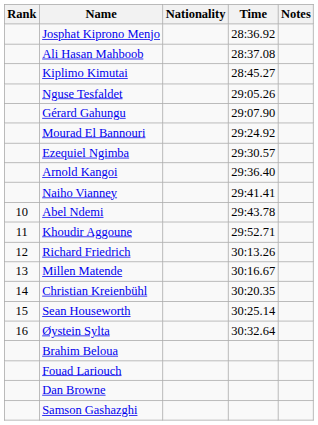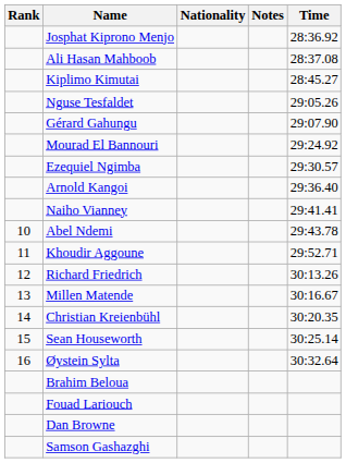 <table class="wikitable sortable" style="text-align:center">
 <tr>
 <th>Rank</th>
 <th>Name</th>
 <th>Nationality</th>
+<th>Notes</th>
 <th>Time</th>
-<th>Notes</th>
 </tr>
 <tr>
 <td></td>
 <td align=left><a href='#'>Josphat Kiprono Menjo</a></td>
 <td align=left></td>
+<td></td>
 <td>28:36.92</td>
-<td></td>
 </tr>
 <tr>
 <td></td>
 <td align=left><a href='#'>Ali Hasan Mahboob</a></td>
 <td align=left></td>
+<td></td>
 <td>28:37.08</td>
-<td></td>
 </tr>
 <tr>
 <td></td>
 <td align=left><a href='#'>Kiplimo Kimutai</a></td>
 <td align=left></td>
+<td></td>
 <td>28:45.27</td>
-<td></td>
 </tr>
 <tr>
 <td></td>
 <td align=left><a href='#'>Nguse Tesfaldet</a></td>
 <td align=left></td>
+<td></td>
 <td>29:05.26</td>
-<td></td>
 </tr>
 <tr>
 <td></td>
 <td align=left><a href='#'>Gérard Gahungu</a></td>
 <td align=left></td>
+<td></td>
 <td>29:07.90</td>
-<td></td>
 </tr>
 <tr>
 <td></td>
 <td align=left><a href='#'>Mourad El Bannouri</a></td>
 <td align=left></td>
+<td></td>
 <td>29:24.92</td>
-<td></td>
 </tr>
 <tr>
 <td></td>
 <td align=left><a href='#'>Ezequiel Ngimba</a></td>
 <td align=left></td>
+<td></td>
 <td>29:30.57</td>
-<td></td>
 </tr>
 <tr>
 <td></td>
 <td align=left><a href='#'>Arnold Kangoi</a></td>
 <td align=left></td>
+<td></td>
 <td>29:36.40</td>
-<td></td>
 </tr>
 <tr>
 <td></td>
 <td align=left><a href='#'>Naiho Vianney</a></td>
 <td align=left></td>
+<td></td>
 <td>29:41.41</td>
-<td></td>
 </tr>
 <tr>
 <td>10</td>
 <td align=left><a href='#'>Abel Ndemi</a></td>
 <td align=left></td>
+<td></td>
 <td>29:43.78</td>
-<td></td>
 </tr>
 <tr>
 <td>11</td>
 <td align=left><a href='#'>Khoudir Aggoune</a></td>
 <td align=left></td>
+<td></td>
 <td>29:52.71</td>
-<td></td>
 </tr>
 <tr>
 <td>12</td>
 <td align=left><a href='#'>Richard Friedrich</a></td>
 <td align=left></td>
+<td></td>
 <td>30:13.26</td>
-<td></td>
 </tr>
 <tr>
 <td>13</td>
 <td align=left><a href='#'>Millen Matende</a></td>
 <td align=left></td>
+<td></td>
 <td>30:16.67</td>
-<td></td>
 </tr>
 <tr>
 <td>14</td>
 <td align=left><a href='#'>Christian Kreienbühl</a></td>
 <td align=left></td>
+<td></td>
 <td>30:20.35</td>
-<td></td>
 </tr>
 <tr>
 <td>15</td>
 <td align=left><a href='#'>Sean Houseworth</a></td>
 <td align=left></td>
+<td></td>
 <td>30:25.14</td>
-<td></td>
 </tr>
 <tr>
 <td>16</td>
 <td align=left><a href='#'>Øystein Sylta</a></td>
 <td align=left></td>
+<td></td>
 <td>30:32.64</td>
-<td></td>
 </tr>
 <tr>
 <td></td>
 <td align=left><a href='#'>Brahim Beloua</a></td>
 <td align=left></td>
 <td></td>
 <td></td>
 </tr>
 <tr>
 <td></td>
 <td align=left><a href='#'>Fouad Lariouch</a></td>
 <td align=left></td>
 <td></td>
 <td></td>
 </tr>
 <tr>
 <td></td>
 <td align=left><a href='#'>Dan Browne</a></td>
 <td align=left></td>
 <td></td>
 <td></td>
 </tr>
 <tr>
 <td></td>
 <td align=left><a href='#'>Samson Gashazghi</a></td>
 <td align=left></td>
 <td></td>
 <td></td>
 </tr>
 </table>
